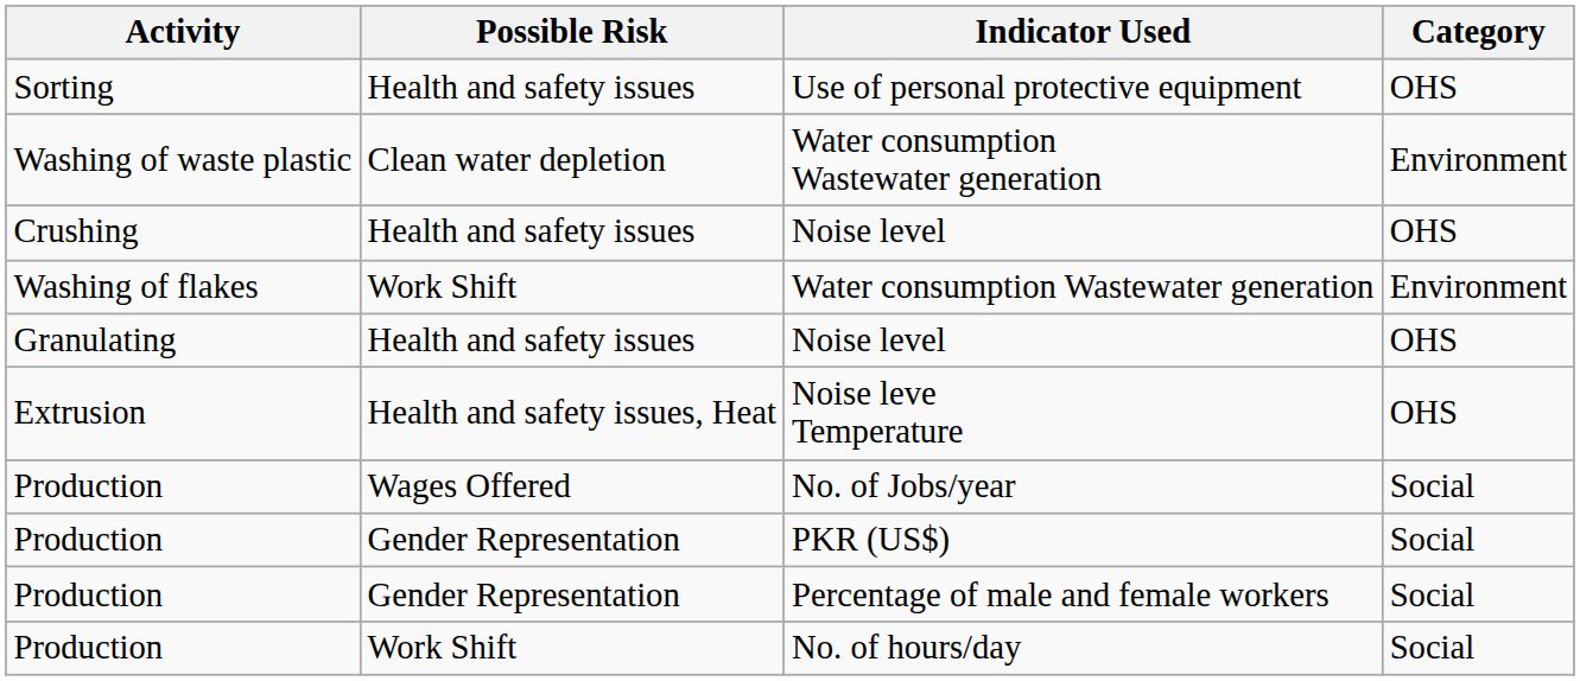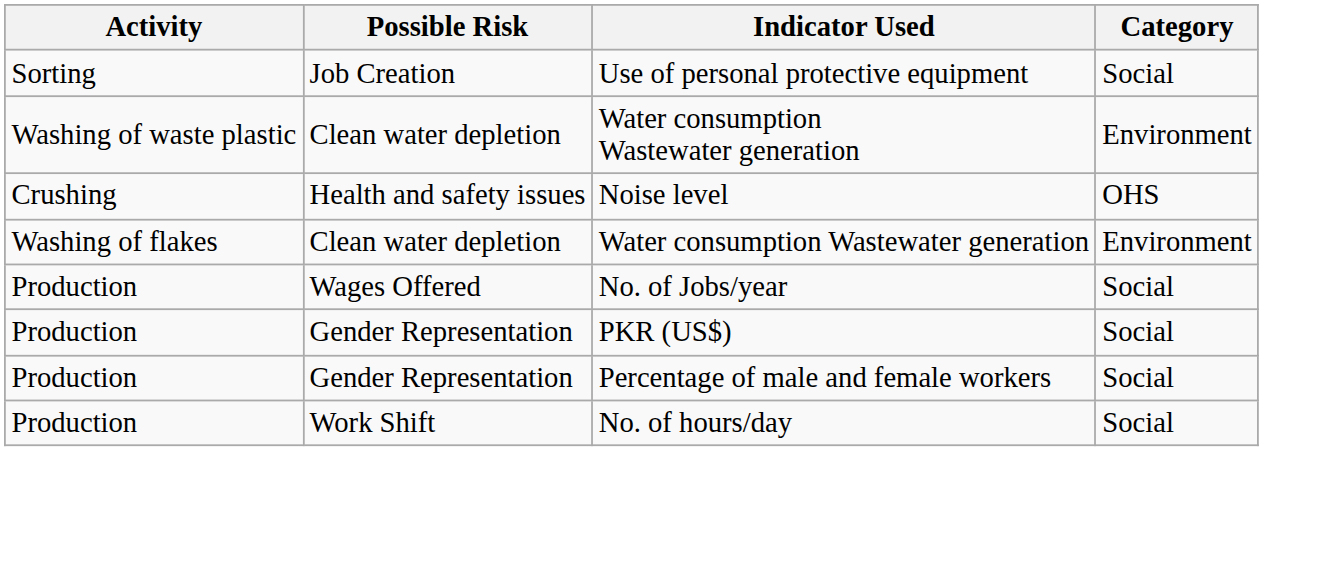 <table class="wikitable">
 <tr>
 <th>Activity</th>
 <th>Possible Risk</th>
 <th>Indicator Used</th>
 <th>Category</th>
 </tr>
 <tr>
 <td>Sorting</td>
-<td>Health and safety issues</td>
+<td>Job Creation</td>
 <td>Use of personal protective equipment</td>
-<td>OHS</td>
+<td>Social</td>
 </tr>
 <tr>
 <td>Washing of waste plastic</td>
 <td>Clean water depletion</td>
 <td>Water consumption<br>Wastewater generation</td>
 <td>Environment</td>
 </tr>
 <tr>
 <td>Crushing</td>
 <td>Health and safety issues</td>
 <td>Noise level</td>
 <td>OHS</td>
 </tr>
 <tr>
 <td>Washing of flakes</td>
-<td>Work Shift</td>
+<td>Clean water depletion</td>
 <td>Water consumption Wastewater generation</td>
 <td>Environment</td>
-</tr>
-<tr>
-<td>Granulating</td>
-<td>Health and safety issues</td>
-<td>Noise level</td>
-<td>OHS</td>
-</tr>
-<tr>
-<td>Extrusion</td>
-<td>Health and safety issues, Heat</td>
-<td>Noise leve<br>Temperature</td>
-<td>OHS</td>
 </tr>
 <tr>
 <td>Production</td>
 <td>Wages Offered</td>
 <td>No. of Jobs/year</td>
 <td>Social</td>
 </tr>
 <tr>
 <td>Production</td>
 <td>Gender Representation</td>
 <td>PKR (US$)</td>
 <td>Social</td>
 </tr>
 <tr>
 <td>Production</td>
 <td>Gender Representation</td>
 <td>Percentage of male and female workers</td>
 <td>Social</td>
 </tr>
 <tr>
 <td>Production</td>
 <td>Work Shift</td>
 <td>No. of hours/day</td>
 <td>Social</td>
 </tr>
 </table>
